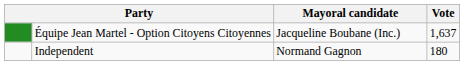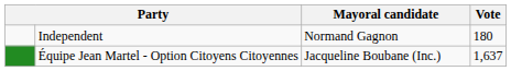 <table class="wikitable">
 <tr>
 <th bgcolor="#DDDDFF" width="230px" colspan="2">Party</th>
 <th bgcolor="#DDDDFF" width="200px">Mayoral candidate</th>
 <th bgcolor="#DDDDFF" width="30px">Vote</th>
 </tr>
 <tr>
+<td> </td>
+<td>Independent</td>
+<td>Normand Gagnon</td>
+<td>180</td>
+</tr>
+<tr>
 <td bgcolor="#228B22" width="30px"> </td>
 <td>Équipe Jean Martel - Option Citoyens Citoyennes</td>
 <td>Jacqueline Boubane (Inc.)</td>
 <td>1,637</td>
 </tr>
-<tr>
-<td> </td>
-<td>Independent</td>
-<td>Normand Gagnon</td>
-<td>180</td>
-</tr>
 </table>
